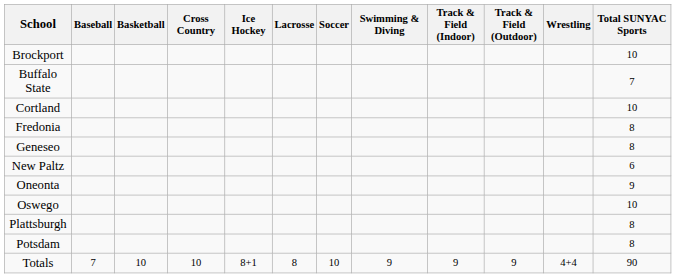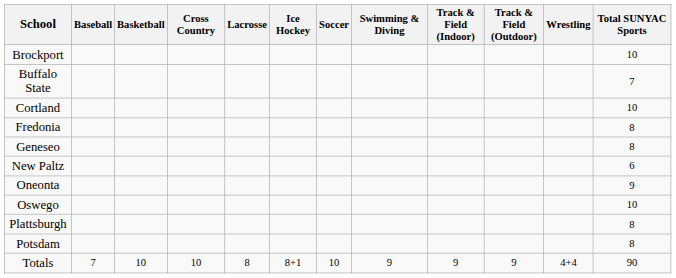 <table class="wikitable" style="text-align:center; width:80%;">
 <tr>
 <th><big>School</big></th>
 <th>Baseball</th>
 <th>Basketball</th>
 <th>Cross Country</th>
+<th>Lacrosse</th>
 <th>Ice Hockey</th>
-<th>Lacrosse</th>
 <th>Soccer</th>
 <th>Swimming & Diving</th>
 <th>Track & Field<br>(Indoor)</th>
 <th>Track & Field<br>(Outdoor)</th>
 <th>Wrestling</th>
 <th>Total SUNYAC Sports</th>
 </tr>
 <tr>
 <td><big>Brockport</big></td>
 <td style="text-align:center"></td>
 <td style="text-align:center"></td>
 <td style="text-align:center"></td>
 <td style="text-align:center"></td>
 <td style="text-align:center"></td>
 <td style="text-align:center"></td>
 <td style="text-align:center"></td>
 <td style="text-align:center"></td>
 <td style="text-align:center"></td>
 <td style="text-align:center"></td>
 <td style="text-align:center">10</td>
 </tr>
 <tr>
 <td><big>Buffalo State</big></td>
 <td style="text-align:center"></td>
 <td style="text-align:center"></td>
 <td style="text-align:center"></td>
 <td style="text-align:center"></td>
 <td style="text-align:center"></td>
 <td style="text-align:center"></td>
 <td style="text-align:center"></td>
 <td style="text-align:center"></td>
 <td style="text-align:center"></td>
 <td style="text-align:center"></td>
 <td style="text-align:center">7</td>
 </tr>
 <tr>
 <td><big>Cortland</big></td>
 <td style="text-align:center"></td>
 <td style="text-align:center"></td>
 <td style="text-align:center"></td>
 <td style="text-align:center"></td>
 <td style="text-align:center"></td>
 <td style="text-align:center"></td>
 <td style="text-align:center"></td>
 <td style="text-align:center"></td>
 <td style="text-align:center"></td>
 <td style="text-align:center"></td>
 <td style="text-align:center">10</td>
 </tr>
 <tr>
 <td><big>Fredonia</big></td>
 <td style="text-align:center"></td>
 <td style="text-align:center"></td>
 <td style="text-align:center"></td>
 <td style="text-align:center"></td>
 <td style="text-align:center"></td>
 <td style="text-align:center"></td>
 <td style="text-align:center"></td>
 <td style="text-align:center"></td>
 <td style="text-align:center"></td>
 <td style="text-align:center"></td>
 <td style="text-align:center">8</td>
 </tr>
 <tr>
 <td><big>Geneseo</big></td>
 <td style="text-align:center"></td>
 <td style="text-align:center"></td>
 <td style="text-align:center"></td>
 <td style="text-align:center"></td>
 <td style="text-align:center"></td>
 <td style="text-align:center"></td>
 <td style="text-align:center"></td>
 <td style="text-align:center"></td>
 <td style="text-align:center"></td>
 <td style="text-align:center"></td>
 <td style="text-align:center">8</td>
 </tr>
 <tr>
 <td><big>New Paltz</big></td>
 <td style="text-align:center"></td>
 <td style="text-align:center"></td>
 <td style="text-align:center"></td>
 <td style="text-align:center"></td>
 <td style="text-align:center"></td>
 <td style="text-align:center"></td>
 <td style="text-align:center"></td>
 <td style="text-align:center"></td>
 <td style="text-align:center"></td>
 <td style="text-align:center"></td>
 <td style="text-align:center">6</td>
 </tr>
 <tr>
 <td><big>Oneonta</big></td>
 <td style="text-align:center"></td>
 <td style="text-align:center"></td>
 <td style="text-align:center"></td>
 <td style="text-align:center"></td>
 <td style="text-align:center"></td>
 <td style="text-align:center"></td>
 <td style="text-align:center"></td>
 <td style="text-align:center"></td>
 <td style="text-align:center"></td>
 <td style="text-align:center"></td>
 <td style="text-align:center">9</td>
 </tr>
 <tr>
 <td><big>Oswego</big></td>
 <td style="text-align:center"></td>
 <td style="text-align:center"></td>
 <td style="text-align:center"></td>
 <td style="text-align:center"></td>
 <td style="text-align:center"></td>
 <td style="text-align:center"></td>
 <td style="text-align:center"></td>
 <td style="text-align:center"></td>
 <td style="text-align:center"></td>
 <td style="text-align:center"></td>
 <td style="text-align:center">10</td>
 </tr>
 <tr>
 <td><big>Plattsburgh</big></td>
 <td style="text-align:center"></td>
 <td style="text-align:center"></td>
 <td style="text-align:center"></td>
 <td style="text-align:center"></td>
 <td style="text-align:center"></td>
 <td style="text-align:center"></td>
 <td style="text-align:center"></td>
 <td style="text-align:center"></td>
 <td style="text-align:center"></td>
 <td style="text-align:center"></td>
 <td style="text-align:center">8</td>
 </tr>
 <tr>
 <td><big>Potsdam</big></td>
 <td style="text-align:center"></td>
 <td style="text-align:center"></td>
 <td style="text-align:center"></td>
 <td style="text-align:center"></td>
 <td style="text-align:center"></td>
 <td style="text-align:center"></td>
 <td style="text-align:center"></td>
 <td style="text-align:center"></td>
 <td style="text-align:center"></td>
 <td style="text-align:center"></td>
 <td style="text-align:center">8</td>
 </tr>
 <tr>
 <td><big>Totals</big></td>
 <td style="text-align:center">7</td>
 <td style="text-align:center">10</td>
 <td style="text-align:center">10</td>
+<td style="text-align:center">8</td>
 <td style="text-align:center">8+1</td>
-<td style="text-align:center">8</td>
 <td style="text-align:center">10</td>
 <td style="text-align:center">9</td>
 <td style="text-align:center">9</td>
 <td style="text-align:center">9</td>
 <td style="text-align:center">4+4</td>
 <td style="text-align:center">90</td>
 </tr>
 </table>
